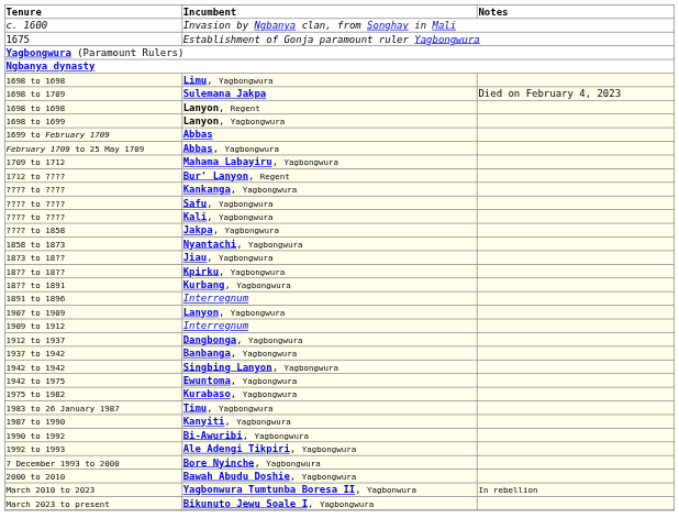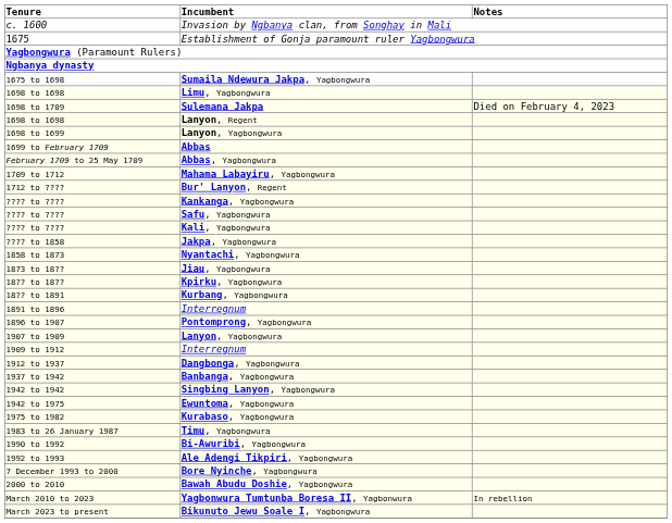 <table border=1 style="border-collapse: collapse">
 <tr align=left>
 <th width="18%">Tenure</th>
 <th width="30%">Incumbent</th>
 <th width="20%">Notes</th>
 </tr>
 <tr valign=top>
 <td><em>c. 1600</em></td>
 <td colspan="2"><em>Invasion by <a href='#'>Ngbanya</a> clan, from <a href='#'>Songhay</a> in <a href='#'>Mali</a></em></td>
 </tr>
 <tr valign=top>
 <td>1675</td>
 <td colspan="2"><em>Establishment of Gonja paramount ruler <a href='#'>Yagbongwura</a></em></td>
 </tr>
 <tr valign=top>
 <td colspan="3"><strong><a href='#'>Yagbongwura</a></strong> (Paramount Rulers)</td>
 </tr>
 <tr valign=top>
 <td colspan="3"><strong><a href='#'>Ngbanya dynasty</a></strong></td>
+</tr>
+<tr valign=top>
+<td><small>1675 to 1698</small></td>
+<td><strong><a href='#'>Sumaila Ndewura Jakpa</a></strong>, <small>Yagbongwura</small></td>
+<td></td>
 </tr>
 <tr valign=top bgcolor="#ffffec">
 <td><small>1698 to 1698</small></td>
 <td><strong><a href='#'>Limu</a></strong>, <small>Yagbongwura</small></td>
 <td></td>
 </tr>
 <tr valign=top bgcolor="#ffffec">
 <td><small>1698 to 1709</small></td>
 <td><strong><a href='#'>Sulemana Jakpa</a></strong></td>
 <td>Died on February 4, 2023</td>
 </tr>
 <tr valign=top bgcolor="#ffffec">
 <td><small>1698 to 1698</small></td>
 <td><strong>Lanyon</strong>, <small>Regent</small></td>
 <td></td>
 </tr>
 <tr valign=top bgcolor="#ffffec">
 <td><small>1698 to 1699</small></td>
 <td><strong>Lanyon</strong>, <small>Yagbongwura</small></td>
 <td></td>
 </tr>
 <tr valign=top bgcolor="#ffffec">
 <td><small>1699 to <em>February 1709</em></small></td>
 <td><strong><a href='#'>Abbas</a></strong></td>
 <td></td>
 </tr>
 <tr valign=top bgcolor="#ffffec">
 <td><small><em>February 1709</em> to 25 May 1709</small></td>
 <td><strong><a href='#'>Abbas</a></strong>, <small>Yagbongwura</small></td>
 <td></td>
 </tr>
 <tr valign=top bgcolor="#ffffec">
 <td><small>1709 to 1712</small></td>
 <td><strong><a href='#'>Mahama Labayiru</a></strong>, <small>Yagbongwura</small></td>
 <td></td>
 </tr>
 <tr valign=top bgcolor="#ffffec">
 <td><small>1712 to ????</small></td>
 <td><strong><a href='#'>Bur' Lanyon</a></strong>,  <small>Regent</small></td>
 <td></td>
 </tr>
 <tr valign=top bgcolor="#ffffec">
 <td><small>???? to ????</small></td>
 <td><strong><a href='#'>Kankanga</a></strong>, <small>Yagbongwura</small></td>
 <td></td>
 </tr>
 <tr valign=top bgcolor="#ffffec">
 <td><small>???? to ????</small></td>
 <td><strong><a href='#'>Safu</a></strong>, <small>Yagbongwura</small></td>
 <td></td>
 </tr>
 <tr valign=top bgcolor="#ffffec">
 <td><small>???? to ????</small></td>
 <td><strong><a href='#'>Kali</a></strong>, <small>Yagbongwura</small></td>
 <td></td>
 </tr>
 <tr valign=top bgcolor="#ffffec">
 <td><small>???? to 1858</small></td>
 <td><strong><a href='#'>Jakpa</a></strong>, <small>Yagbongwura</small></td>
 <td></td>
 </tr>
 <tr valign=top bgcolor="#ffffec">
 <td><small>1858 to 1873</small></td>
 <td><strong><a href='#'>Nyantachi</a></strong>, <small>Yagbongwura</small></td>
 <td></td>
 </tr>
 <tr valign=top bgcolor="#ffffec">
 <td><small>1873 to 18??</small></td>
 <td><strong><a href='#'>Jiau</a></strong>, <small>Yagbongwura</small></td>
 <td></td>
 </tr>
 <tr valign=top bgcolor="#ffffec">
 <td><small>18?? to 18??</small></td>
 <td><strong><a href='#'>Kpirku</a></strong>, <small>Yagbongwura</small></td>
 <td></td>
 </tr>
 <tr valign=top bgcolor="#ffffec">
 <td><small>18?? to 1891</small></td>
 <td><strong><a href='#'>Kurbang</a></strong>, <small>Yagbongwura</small></td>
 <td></td>
 </tr>
 <tr valign=top bgcolor="#ffffec">
 <td><small>1891 to 1896</small></td>
 <td><em><a href='#'>Interregnum</a></em></td>
 <td></td>
 </tr>
 <tr valign=top bgcolor="#ffffec">
+<td><small>1896 to 1907</small></td>
+<td><strong><a href='#'>Pontomprong</a></strong>, <small>Yagbongwura</small></td>
+<td></td>
+</tr>
+<tr valign=top bgcolor="#ffffec">
 <td><small>1907 to 1909</small></td>
 <td><strong><a href='#'>Lanyon</a></strong>, <small>Yagbongwura</small></td>
 <td></td>
 </tr>
 <tr valign=top bgcolor="#ffffec">
 <td><small>1909 to 1912</small></td>
 <td><em><a href='#'>Interregnum</a></em></td>
 <td></td>
 </tr>
 <tr valign=top bgcolor="#ffffec">
 <td><small>1912 to 1937</small></td>
 <td><strong><a href='#'>Dangbonga</a></strong>, <small>Yagbongwura</small></td>
 <td></td>
 </tr>
 <tr valign=top bgcolor="#ffffec">
 <td><small>1937 to 1942</small></td>
 <td><strong><a href='#'>Banbanga</a></strong>, <small>Yagbongwura</small></td>
 <td></td>
 </tr>
 <tr valign=top bgcolor="#ffffec">
 <td><small>1942 to 1942</small></td>
 <td><strong><a href='#'>Singbing Lanyon</a></strong>, <small>Yagbongwura</small></td>
 <td></td>
 </tr>
 <tr valign=top bgcolor="#ffffec">
 <td><small>1942 to 1975</small></td>
 <td><strong><a href='#'>Ewuntoma</a></strong>, <small>Yagbongwura</small></td>
 <td></td>
 </tr>
 <tr valign=top bgcolor="#ffffec">
 <td><small>1975 to 1982</small></td>
 <td><strong><a href='#'>Kurabaso</a></strong>, <small>Yagbongwura</small></td>
 <td></td>
 </tr>
 <tr valign=top bgcolor="#ffffec">
 <td><small>1983 to 26 January 1987</small></td>
 <td><strong><a href='#'>Timu</a></strong>, <small>Yagbongwura</small></td>
 <td></td>
 </tr>
 <tr valign=top bgcolor="#ffffec">
-<td><small>1987 to 1990</small></td>
-<td><strong><a href='#'>Kanyiti</a></strong>, <small>Yagbongwura</small></td>
-<td></td>
-</tr>
-<tr valign=top bgcolor="#ffffec">
 <td><small>1990 to 1992</small></td>
 <td><strong><a href='#'>Bi-Awuribi</a></strong>, <small>Yagbongwura</small></td>
 <td></td>
 </tr>
 <tr valign=top bgcolor="#ffffec">
 <td><small>1992 to 1993</small></td>
 <td><strong><a href='#'>Ale Adengi Tikpiri</a></strong>, <small>Yagbongwura</small></td>
 <td></td>
 </tr>
 <tr valign=top bgcolor="#ffffec">
 <td><small>7 December 1993 to 2000</small></td>
 <td><strong><a href='#'>Bore Nyinche</a></strong>, <small>Yagbongwura</small></td>
 <td></td>
 </tr>
 <tr valign=top bgcolor="#ffffec">
 <td><small>2000 to 2010</small></td>
 <td><strong><a href='#'>Bawah Abudu Doshie</a></strong>, <small>Yagbongwura</small></td>
 <td></td>
 </tr>
 <tr valign=top bgcolor="#ffffec">
 <td><small>March 2010 to 2023</small></td>
 <td><strong><a href='#'>Yagbonwura Tumtunba Boresa II</a></strong>, <small>Yagbonwura</small></td>
 <td><small>In rebellion</small></td>
 </tr>
 <tr valign=top bgcolor="#ffffec">
 <td><small>March 2023 to present</small></td>
 <td><strong><a href='#'>Bikunuto Jewu Soale I</a></strong>, <small>Yagbongwura</small></td>
 <td></td>
 </tr>
 <tr valign=top bgcolor="#ffffec">
 </tr>
 </table>
